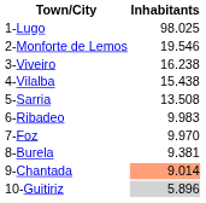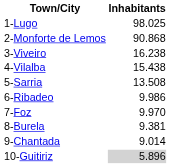 <table tablabonita>
 <tr>
 <th>Town/City</th>
 <th>Inhabitants</th>
 </tr>
 <tr>
 <td> 1-<a href='#'>Lugo</a></td>
 <td align="right">98.025</td>
 </tr>
 <tr>
 <td> 2-<a href='#'>Monforte de Lemos</a></td>
-<td align="right">19.546</td>
+<td align="right">90.868</td>
 </tr>
 <tr>
 <td> 3-<a href='#'>Viveiro</a></td>
 <td align="right">16.238</td>
 </tr>
 <tr>
 <td> 4-<a href='#'>Vilalba</a></td>
 <td align="right">15.438</td>
 </tr>
 <tr>
 <td> 5-<a href='#'>Sarria</a></td>
 <td align="right">13.508</td>
 </tr>
 <tr>
 <td> 6-<a href='#'>Ribadeo</a></td>
-<td align="right">9.983</td>
+<td align="right">9.986</td>
 </tr>
 <tr>
 <td> 7-<a href='#'>Foz</a></td>
 <td align="right">9.970</td>
 </tr>
 <tr>
 <td> 8-<a href='#'>Burela</a></td>
 <td align="right">9.381</td>
 </tr>
 <tr>
 <td> 9-<a href='#'>Chantada</a></td>
-<td align="right" style="background: lightsalmon;">9.014</td>
+<td align="right">9.014</td>
 </tr>
 <tr>
 <td> 10-<a href='#'>Guitiriz</a></td>
 <td align="right" style="background: lightgrey;">5.896</td>
 </tr>
 <tr>
 </tr>
 </table>
